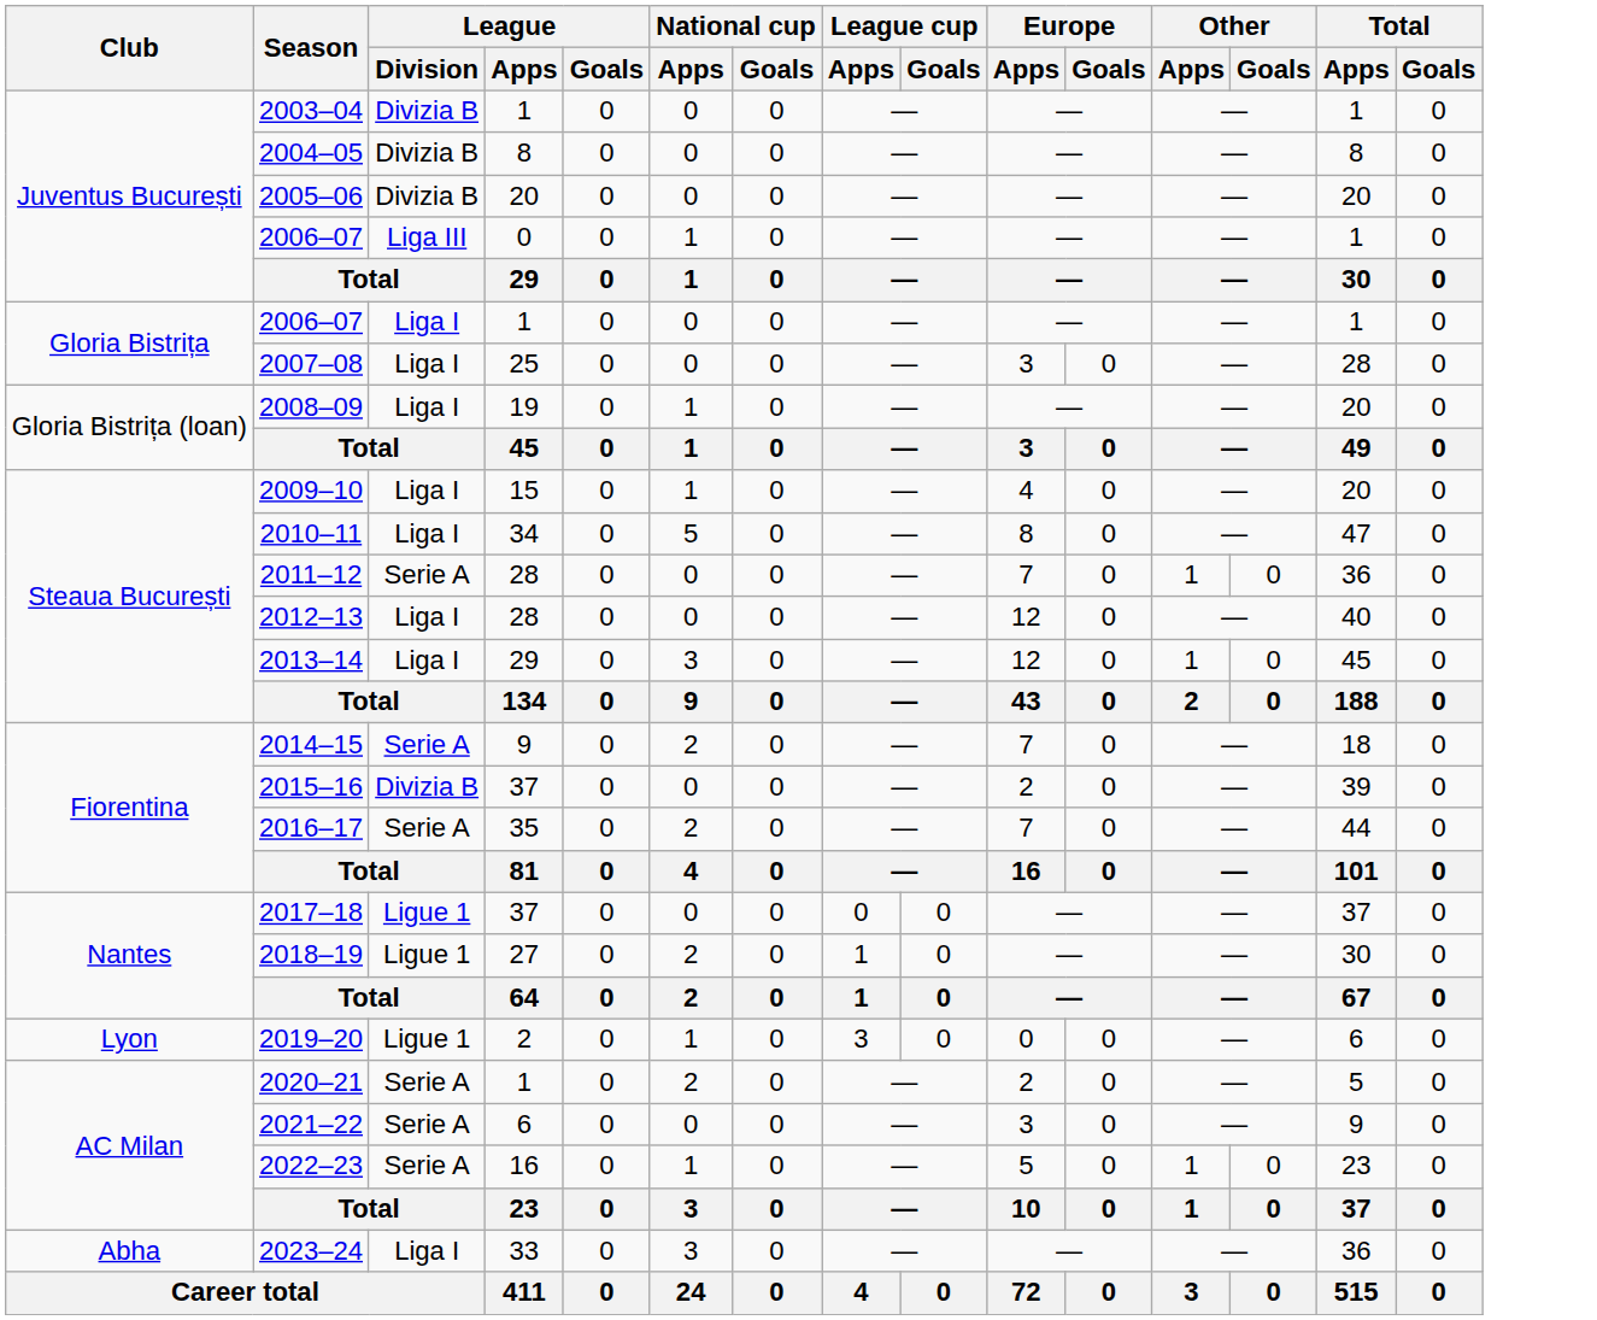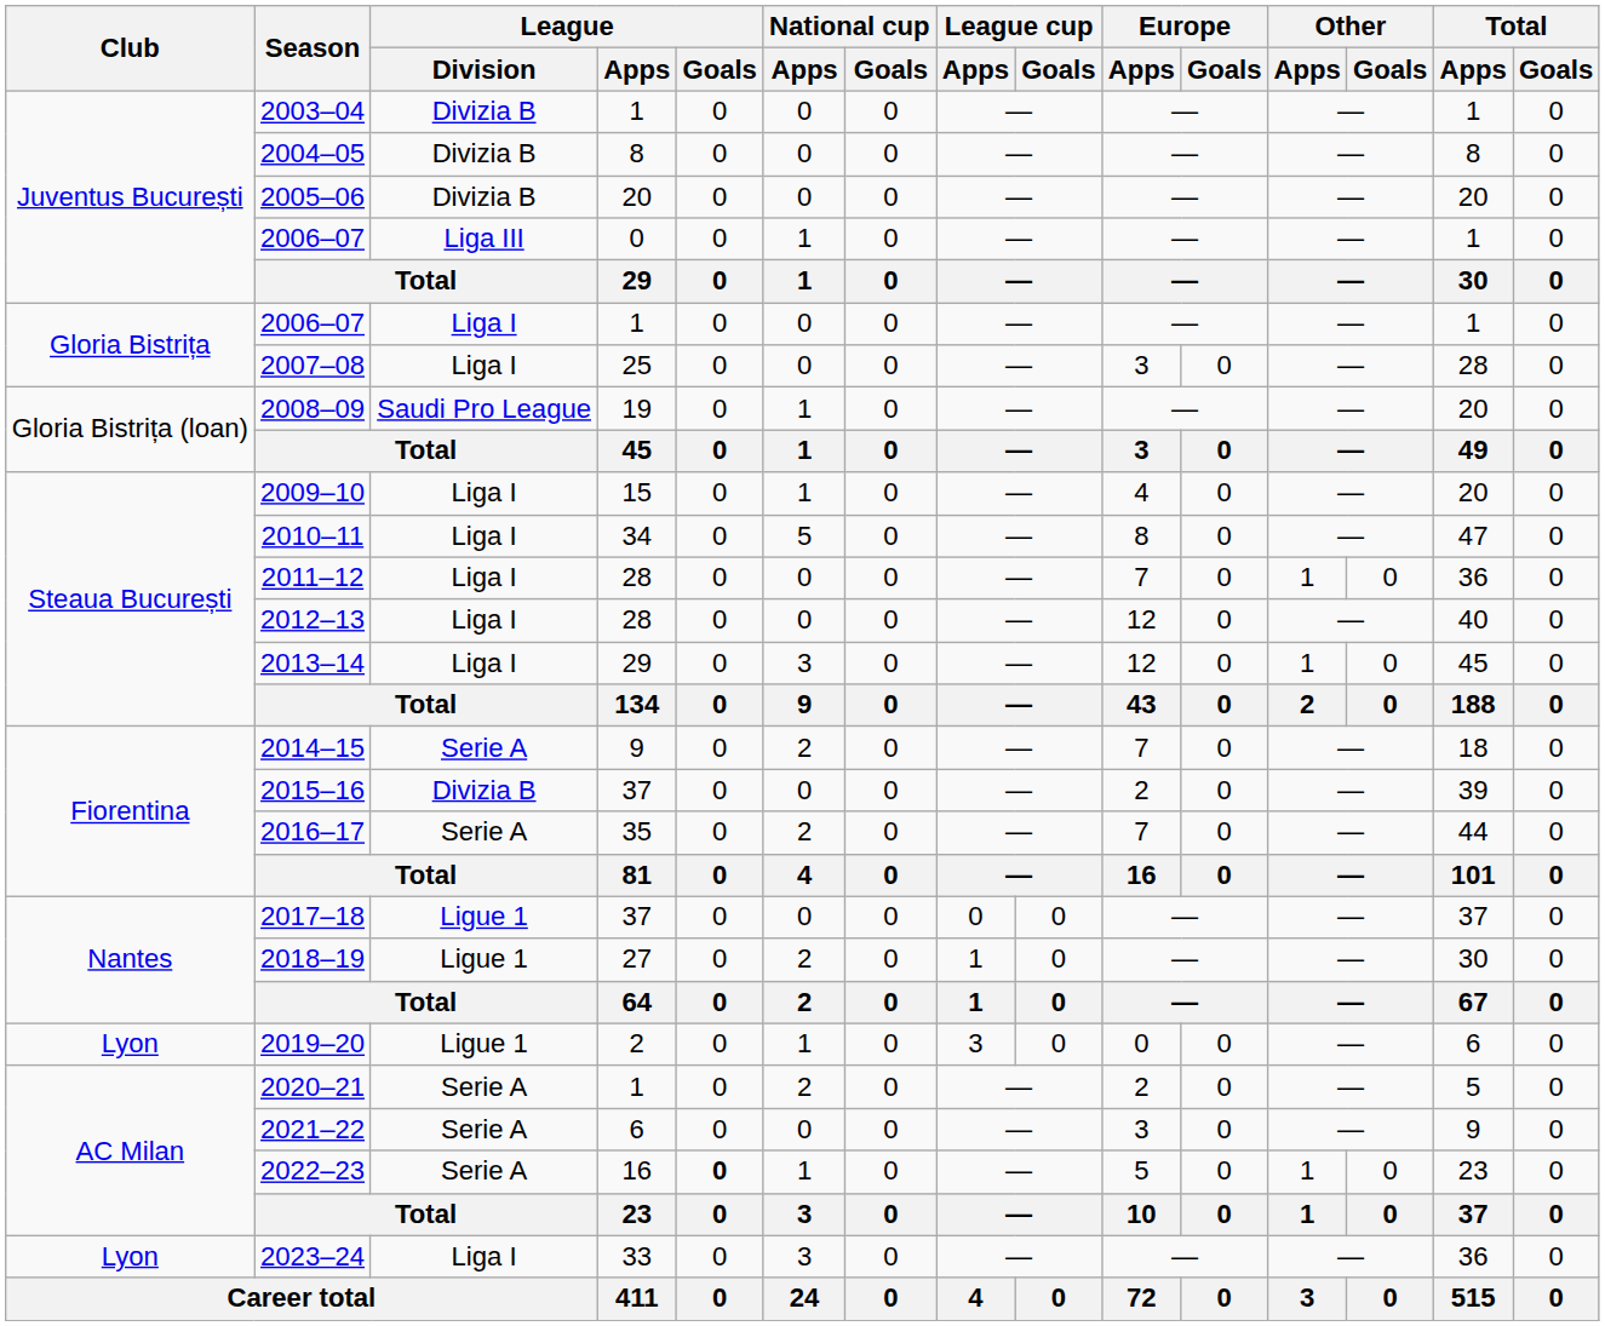 <table class="wikitable" style="text-align:center">
 <tr>
 <th rowspan="2">Club</th>
 <th rowspan="2">Season</th>
 <th colspan="3">League</th>
 <th colspan="2">National cup</th>
 <th colspan="2">League cup</th>
 <th colspan="2">Europe</th>
 <th colspan="2">Other</th>
 <th colspan="2">Total</th>
 </tr>
 <tr>
 <th>Division</th>
 <th>Apps</th>
 <th>Goals</th>
 <th>Apps</th>
 <th>Goals</th>
 <th>Apps</th>
 <th>Goals</th>
 <th>Apps</th>
 <th>Goals</th>
 <th>Apps</th>
 <th>Goals</th>
 <th>Apps</th>
 <th>Goals</th>
 </tr>
 <tr>
 <td rowspan="5"><a href='#'>Juventus București</a></td>
 <td><a href='#'>2003–04</a></td>
 <td><a href='#'>Divizia B</a></td>
 <td>1</td>
 <td>0</td>
 <td>0</td>
 <td>0</td>
 <td colspan="2">—</td>
 <td colspan="2">—</td>
 <td colspan="2">—</td>
 <td>1</td>
 <td>0</td>
 </tr>
 <tr>
 <td><a href='#'>2004–05</a></td>
 <td>Divizia B</td>
 <td>8</td>
 <td>0</td>
 <td>0</td>
 <td>0</td>
 <td colspan="2">—</td>
 <td colspan="2">—</td>
 <td colspan="2">—</td>
 <td>8</td>
 <td>0</td>
 </tr>
 <tr>
 <td><a href='#'>2005–06</a></td>
 <td>Divizia B</td>
 <td>20</td>
 <td>0</td>
 <td>0</td>
 <td>0</td>
 <td colspan="2">—</td>
 <td colspan="2">—</td>
 <td colspan="2">—</td>
 <td>20</td>
 <td>0</td>
 </tr>
 <tr>
 <td><a href='#'>2006–07</a></td>
 <td><a href='#'>Liga III</a></td>
 <td>0</td>
 <td>0</td>
 <td>1</td>
 <td>0</td>
 <td colspan="2">—</td>
 <td colspan="2">—</td>
 <td colspan="2">—</td>
 <td>1</td>
 <td>0</td>
 </tr>
 <tr>
 <th colspan="2">Total</th>
 <th>29</th>
 <th>0</th>
 <th>1</th>
 <th>0</th>
 <th colspan="2">—</th>
 <th colspan="2">—</th>
 <th colspan="2">—</th>
 <th>30</th>
 <th>0</th>
 </tr>
 <tr>
 <td rowspan="2"><a href='#'>Gloria Bistrița</a></td>
 <td><a href='#'>2006–07</a></td>
 <td><a href='#'>Liga I</a></td>
 <td>1</td>
 <td>0</td>
 <td>0</td>
 <td>0</td>
 <td colspan="2">—</td>
 <td colspan="2">—</td>
 <td colspan="2">—</td>
 <td>1</td>
 <td>0</td>
 </tr>
 <tr —>
 <td><a href='#'>2007–08</a></td>
 <td>Liga I</td>
 <td>25</td>
 <td>0</td>
 <td>0</td>
 <td>0</td>
 <td colspan="2">—</td>
 <td>3</td>
 <td>0</td>
 <td colspan="2">—</td>
 <td>28</td>
 <td>0</td>
 </tr>
 <tr>
 <td rowspan="2">Gloria Bistrița (loan)</td>
 <td><a href='#'>2008–09</a></td>
-<td>Liga I</td>
+<td><a href='#'>Saudi Pro League</a></td>
 <td>19</td>
 <td>0</td>
 <td>1</td>
 <td>0</td>
 <td colspan="2">—</td>
 <td colspan="2">—</td>
 <td colspan="2">—</td>
 <td>20</td>
 <td>0</td>
 </tr>
 <tr>
 <th colspan="2">Total</th>
 <th>45</th>
 <th>0</th>
 <th>1</th>
 <th>0</th>
 <th colspan="2">—</th>
 <th>3</th>
 <th>0</th>
 <th colspan="2">—</th>
 <th>49</th>
 <th>0</th>
 </tr>
 <tr>
 <td rowspan="6"><a href='#'>Steaua București</a></td>
 <td><a href='#'>2009–10</a></td>
 <td>Liga I</td>
 <td>15</td>
 <td>0</td>
 <td>1</td>
 <td>0</td>
 <td colspan="2">—</td>
 <td>4</td>
 <td>0</td>
 <td colspan="2">—</td>
 <td>20</td>
 <td>0</td>
 </tr>
 <tr>
 <td><a href='#'>2010–11</a></td>
 <td>Liga I</td>
 <td>34</td>
 <td>0</td>
 <td>5</td>
 <td>0</td>
 <td colspan="2">—</td>
 <td>8</td>
 <td>0</td>
 <td colspan="2">—</td>
 <td>47</td>
 <td>0</td>
 </tr>
 <tr>
 <td><a href='#'>2011–12</a></td>
-<td>Serie A</td>
+<td>Liga I</td>
 <td>28</td>
 <td>0</td>
 <td>0</td>
 <td>0</td>
 <td colspan="2">—</td>
 <td>7</td>
 <td>0</td>
 <td>1</td>
 <td>0</td>
 <td>36</td>
 <td>0</td>
 </tr>
 <tr>
 <td><a href='#'>2012–13</a></td>
 <td>Liga I</td>
 <td>28</td>
 <td>0</td>
 <td>0</td>
 <td>0</td>
 <td colspan="2">—</td>
 <td>12</td>
 <td>0</td>
 <td colspan="2">—</td>
 <td>40</td>
 <td>0</td>
 </tr>
 <tr>
 <td><a href='#'>2013–14</a></td>
 <td>Liga I</td>
 <td>29</td>
 <td>0</td>
 <td>3</td>
 <td>0</td>
 <td colspan="2">—</td>
 <td>12</td>
 <td>0</td>
 <td>1</td>
 <td>0</td>
 <td>45</td>
 <td>0</td>
 </tr>
 <tr>
 <th colspan="2">Total</th>
 <th>134</th>
 <th>0</th>
 <th>9</th>
 <th>0</th>
 <th colspan="2">—</th>
 <th>43</th>
 <th>0</th>
 <th>2</th>
 <th>0</th>
 <th>188</th>
 <th>0</th>
 </tr>
 <tr>
 <td rowspan="4"><a href='#'>Fiorentina</a></td>
 <td><a href='#'>2014–15</a></td>
 <td><a href='#'>Serie A</a></td>
 <td>9</td>
 <td>0</td>
 <td>2</td>
 <td>0</td>
 <td colspan="2">—</td>
 <td>7</td>
 <td>0</td>
 <td colspan="2">—</td>
 <td>18</td>
 <td>0</td>
 </tr>
 <tr>
 <td><a href='#'>2015–16</a></td>
 <td><a href='#'>Divizia B</a></td>
 <td>37</td>
 <td>0</td>
 <td>0</td>
 <td>0</td>
 <td colspan="2">—</td>
 <td>2</td>
 <td>0</td>
 <td colspan="2">—</td>
 <td>39</td>
 <td>0</td>
 </tr>
 <tr>
 <td><a href='#'>2016–17</a></td>
 <td>Serie A</td>
 <td>35</td>
 <td>0</td>
 <td>2</td>
 <td>0</td>
 <td colspan="2">—</td>
 <td>7</td>
 <td>0</td>
 <td colspan="2">—</td>
 <td>44</td>
 <td>0</td>
 </tr>
 <tr>
 <th colspan="2">Total</th>
 <th>81</th>
 <th>0</th>
 <th>4</th>
 <th>0</th>
 <th colspan="2">—</th>
 <th>16</th>
 <th>0</th>
 <th colspan="2">—</th>
 <th>101</th>
 <th>0</th>
 </tr>
 <tr>
 <td rowspan="3"><a href='#'>Nantes</a></td>
 <td><a href='#'>2017–18</a></td>
 <td><a href='#'>Ligue 1</a></td>
 <td>37</td>
 <td>0</td>
 <td>0</td>
 <td>0</td>
 <td>0</td>
 <td>0</td>
 <td colspan="2">—</td>
 <td colspan="2">—</td>
 <td>37</td>
 <td>0</td>
 </tr>
 <tr>
 <td><a href='#'>2018–19</a></td>
 <td>Ligue 1</td>
 <td>27</td>
 <td>0</td>
 <td>2</td>
 <td>0</td>
 <td>1</td>
 <td>0</td>
 <td colspan="2">—</td>
 <td colspan="2">—</td>
 <td>30</td>
 <td>0</td>
 </tr>
 <tr>
 <th colspan="2">Total</th>
 <th>64</th>
 <th>0</th>
 <th>2</th>
 <th>0</th>
 <th>1</th>
 <th>0</th>
 <th colspan="2">—</th>
 <th colspan="2">—</th>
 <th>67</th>
 <th>0</th>
 </tr>
 <tr>
 <td><a href='#'>Lyon</a></td>
 <td><a href='#'>2019–20</a></td>
 <td>Ligue 1</td>
 <td>2</td>
 <td>0</td>
 <td>1</td>
 <td>0</td>
 <td>3</td>
 <td>0</td>
 <td>0</td>
 <td>0</td>
 <td colspan="2">—</td>
 <td>6</td>
 <td>0</td>
 </tr>
 <tr>
 <td rowspan="4"><a href='#'>AC Milan</a></td>
 <td><a href='#'>2020–21</a></td>
 <td>Serie A</td>
 <td>1</td>
 <td>0</td>
 <td>2</td>
 <td>0</td>
 <td colspan="2">—</td>
 <td>2</td>
 <td>0</td>
 <td colspan="2">—</td>
 <td>5</td>
 <td>0</td>
 </tr>
 <tr>
 <td><a href='#'>2021–22</a></td>
 <td>Serie A</td>
 <td>6</td>
 <td>0</td>
 <td>0</td>
 <td>0</td>
 <td colspan="2">—</td>
 <td>3</td>
 <td>0</td>
 <td colspan="2">—</td>
 <td>9</td>
 <td>0</td>
 </tr>
 <tr>
 <td><a href='#'>2022–23</a></td>
 <td>Serie A</td>
 <td>16</td>
-<td>0</td>
+<td><strong>0</strong></td>
 <td>1</td>
 <td>0</td>
 <td colspan="2">—</td>
 <td>5</td>
 <td>0</td>
 <td>1</td>
 <td>0</td>
 <td>23</td>
 <td>0</td>
 </tr>
 <tr>
 <th colspan="2">Total</th>
 <th>23</th>
 <th>0</th>
 <th>3</th>
 <th>0</th>
 <th colspan="2">—</th>
 <th>10</th>
 <th>0</th>
 <th>1</th>
 <th>0</th>
 <th>37</th>
 <th>0</th>
 </tr>
 <tr>
-<td><a href='#'>Abha</a></td>
+<td><a href='#'>Lyon</a></td>
 <td><a href='#'>2023–24</a></td>
 <td>Liga I</td>
 <td>33</td>
 <td>0</td>
 <td>3</td>
 <td>0</td>
 <td colspan="2">—</td>
 <td colspan="2">—</td>
 <td colspan="2">—</td>
 <td>36</td>
 <td>0</td>
 </tr>
 <tr>
 <th colspan="3">Career total</th>
 <th>411</th>
 <th>0</th>
 <th>24</th>
 <th>0</th>
 <th>4</th>
 <th>0</th>
 <th>72</th>
 <th>0</th>
 <th>3</th>
 <th>0</th>
 <th>515</th>
 <th>0</th>
 </tr>
 </table>
